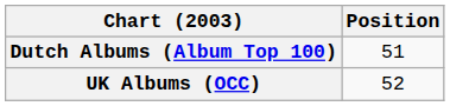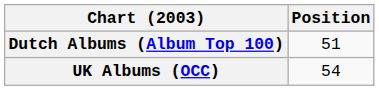 <table class="wikitable sortable plainrowheaders" style="text-align:center">
 <tr>
 <th scope="col">Chart (2003)</th>
 <th scope="col">Position</th>
 </tr>
 <tr>
 <th scope="row">Dutch Albums (<a href='#'>Album Top 100</a>)</th>
 <td>51</td>
 </tr>
 <tr>
 <th scope="row">UK Albums (<a href='#'>OCC</a>)</th>
-<td>52</td>
+<td>54</td>
 </tr>
 </table>
